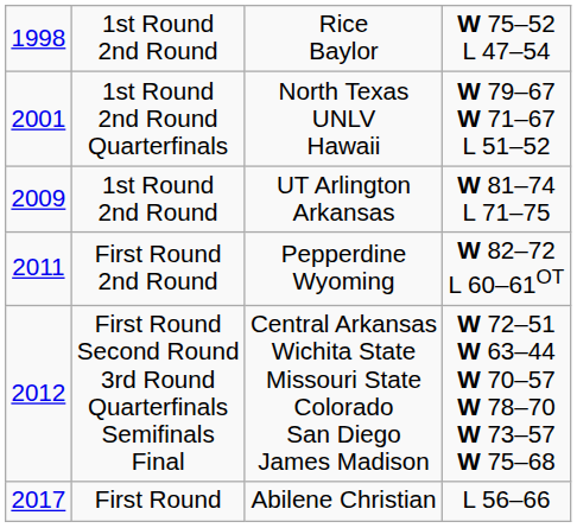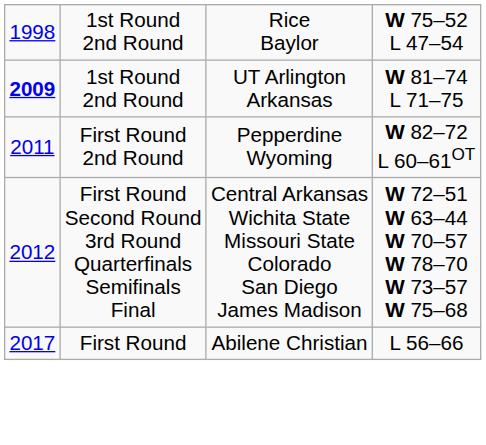 <table class="wikitable">
 <tr align="center">
 <td><a href='#'>1998</a></td>
 <td>1st Round<br>2nd Round</td>
 <td>Rice<br>Baylor</td>
 <td><strong>W</strong> 75–52<br> L 47–54</td>
 </tr>
 <tr align="center">
-<td><a href='#'>2001</a></td>
-<td>1st Round<br>2nd Round<br>Quarterfinals</td>
-<td>North Texas<br>UNLV<br>Hawaii</td>
-<td><strong>W</strong> 79–67<br><strong>W</strong> 71–67<br> L 51–52</td>
-</tr>
-<tr align="center">
-<td><a href='#'>2009</a></td>
+<td><strong><a href='#'>2009</a></strong></td>
 <td>1st Round<br>2nd Round</td>
 <td>UT Arlington<br>Arkansas</td>
 <td><strong>W</strong> 81–74<br> L 71–75</td>
 </tr>
 <tr align="center">
 <td><a href='#'>2011</a></td>
 <td>First Round<br>2nd Round</td>
 <td>Pepperdine<br>Wyoming</td>
 <td><strong>W</strong> 82–72<br>L 60–61<sup>OT</sup></td>
 </tr>
 <tr align="center">
 <td><a href='#'>2012</a></td>
 <td>First Round<br>Second Round<br>3rd Round<br>Quarterfinals<br>Semifinals<br>Final</td>
 <td>Central Arkansas<br>Wichita State<br>Missouri State<br>Colorado<br>San Diego<br>James Madison</td>
 <td><strong>W</strong> 72–51<br><strong>W</strong> 63–44<br><strong>W</strong> 70–57<br><strong>W</strong> 78–70<br><strong>W</strong> 73–57<br><strong>W</strong> 75–68</td>
 </tr>
 <tr align="center">
 <td><a href='#'>2017</a></td>
 <td>First Round</td>
 <td>Abilene Christian</td>
 <td>L 56–66</td>
 </tr>
 </table>
